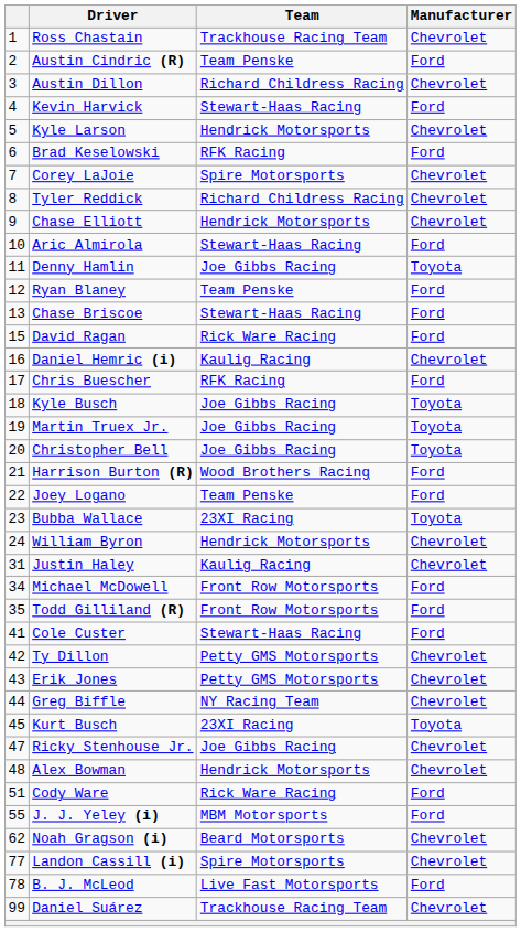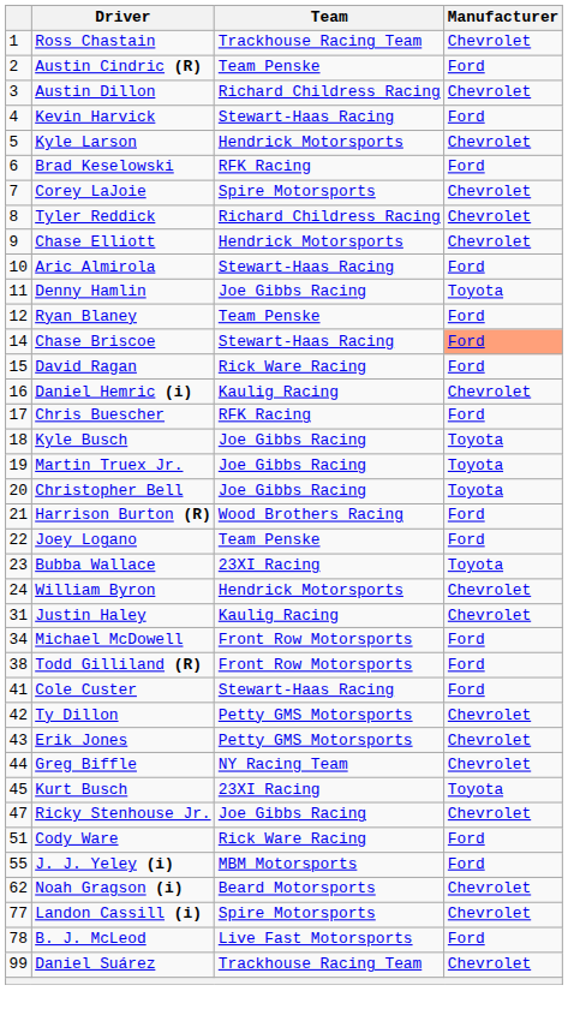 <table class="wikitable" style="font-size:95%">
 <tr>
 <th></th>
 <th>Driver</th>
 <th>Team</th>
 <th>Manufacturer</th>
 </tr>
 <tr>
 <td>1</td>
 <td><a href='#'>Ross Chastain</a></td>
 <td><a href='#'>Trackhouse Racing Team</a></td>
 <td><a href='#'>Chevrolet</a></td>
 </tr>
 <tr>
 <td>2</td>
 <td><a href='#'>Austin Cindric</a> <strong>(R)</strong></td>
 <td><a href='#'>Team Penske</a></td>
 <td><a href='#'>Ford</a></td>
 </tr>
 <tr>
 <td>3</td>
 <td><a href='#'>Austin Dillon</a></td>
 <td><a href='#'>Richard Childress Racing</a></td>
 <td><a href='#'>Chevrolet</a></td>
 </tr>
 <tr>
 <td>4</td>
 <td><a href='#'>Kevin Harvick</a></td>
 <td><a href='#'>Stewart-Haas Racing</a></td>
 <td><a href='#'>Ford</a></td>
 </tr>
 <tr>
 <td>5</td>
 <td><a href='#'>Kyle Larson</a></td>
 <td><a href='#'>Hendrick Motorsports</a></td>
 <td><a href='#'>Chevrolet</a></td>
 </tr>
 <tr>
 <td>6</td>
 <td><a href='#'>Brad Keselowski</a></td>
 <td><a href='#'>RFK Racing</a></td>
 <td><a href='#'>Ford</a></td>
 </tr>
 <tr>
 <td>7</td>
 <td><a href='#'>Corey LaJoie</a></td>
 <td><a href='#'>Spire Motorsports</a></td>
 <td><a href='#'>Chevrolet</a></td>
 </tr>
 <tr>
 <td>8</td>
 <td><a href='#'>Tyler Reddick</a></td>
 <td><a href='#'>Richard Childress Racing</a></td>
 <td><a href='#'>Chevrolet</a></td>
 </tr>
 <tr>
 <td>9</td>
 <td><a href='#'>Chase Elliott</a></td>
 <td><a href='#'>Hendrick Motorsports</a></td>
 <td><a href='#'>Chevrolet</a></td>
 </tr>
 <tr>
 <td>10</td>
 <td><a href='#'>Aric Almirola</a></td>
 <td><a href='#'>Stewart-Haas Racing</a></td>
 <td><a href='#'>Ford</a></td>
 </tr>
 <tr>
 <td>11</td>
 <td><a href='#'>Denny Hamlin</a></td>
 <td><a href='#'>Joe Gibbs Racing</a></td>
 <td><a href='#'>Toyota</a></td>
 </tr>
 <tr>
 <td>12</td>
 <td><a href='#'>Ryan Blaney</a></td>
 <td><a href='#'>Team Penske</a></td>
 <td><a href='#'>Ford</a></td>
 </tr>
 <tr>
-<td>13</td>
+<td>14</td>
 <td><a href='#'>Chase Briscoe</a></td>
 <td><a href='#'>Stewart-Haas Racing</a></td>
-<td><a href='#'>Ford</a></td>
+<td style="background: lightsalmon;"><a href='#'>Ford</a></td>
 </tr>
 <tr>
 <td>15</td>
 <td><a href='#'>David Ragan</a></td>
 <td><a href='#'>Rick Ware Racing</a></td>
 <td><a href='#'>Ford</a></td>
 </tr>
 <tr>
 <td>16</td>
 <td><a href='#'>Daniel Hemric</a> <strong>(i)</strong></td>
 <td><a href='#'>Kaulig Racing</a></td>
 <td><a href='#'>Chevrolet</a></td>
 </tr>
 <tr>
 <td>17</td>
 <td><a href='#'>Chris Buescher</a></td>
 <td><a href='#'>RFK Racing</a></td>
 <td><a href='#'>Ford</a></td>
 </tr>
 <tr>
 <td>18</td>
 <td><a href='#'>Kyle Busch</a></td>
 <td><a href='#'>Joe Gibbs Racing</a></td>
 <td><a href='#'>Toyota</a></td>
 </tr>
 <tr>
 <td>19</td>
 <td><a href='#'>Martin Truex Jr.</a></td>
 <td><a href='#'>Joe Gibbs Racing</a></td>
 <td><a href='#'>Toyota</a></td>
 </tr>
 <tr>
 <td>20</td>
 <td><a href='#'>Christopher Bell</a></td>
 <td><a href='#'>Joe Gibbs Racing</a></td>
 <td><a href='#'>Toyota</a></td>
 </tr>
 <tr>
 <td>21</td>
 <td><a href='#'>Harrison Burton</a> <strong>(R)</strong></td>
 <td><a href='#'>Wood Brothers Racing</a></td>
 <td><a href='#'>Ford</a></td>
 </tr>
 <tr>
 <td>22</td>
 <td><a href='#'>Joey Logano</a></td>
 <td><a href='#'>Team Penske</a></td>
 <td><a href='#'>Ford</a></td>
 </tr>
 <tr>
 <td>23</td>
 <td><a href='#'>Bubba Wallace</a></td>
 <td><a href='#'>23XI Racing</a></td>
 <td><a href='#'>Toyota</a></td>
 </tr>
 <tr>
 <td>24</td>
 <td><a href='#'>William Byron</a></td>
 <td><a href='#'>Hendrick Motorsports</a></td>
 <td><a href='#'>Chevrolet</a></td>
 </tr>
 <tr>
 <td>31</td>
 <td><a href='#'>Justin Haley</a></td>
 <td><a href='#'>Kaulig Racing</a></td>
 <td><a href='#'>Chevrolet</a></td>
 </tr>
 <tr>
 <td>34</td>
 <td><a href='#'>Michael McDowell</a></td>
 <td><a href='#'>Front Row Motorsports</a></td>
 <td><a href='#'>Ford</a></td>
 </tr>
 <tr>
-<td>35</td>
+<td>38</td>
 <td><a href='#'>Todd Gilliland</a> <strong>(R)</strong></td>
 <td><a href='#'>Front Row Motorsports</a></td>
 <td><a href='#'>Ford</a></td>
 </tr>
 <tr>
 <td>41</td>
 <td><a href='#'>Cole Custer</a></td>
 <td><a href='#'>Stewart-Haas Racing</a></td>
 <td><a href='#'>Ford</a></td>
 </tr>
 <tr>
 <td>42</td>
 <td><a href='#'>Ty Dillon</a></td>
 <td><a href='#'>Petty GMS Motorsports</a></td>
 <td><a href='#'>Chevrolet</a></td>
 </tr>
 <tr>
 <td>43</td>
 <td><a href='#'>Erik Jones</a></td>
 <td><a href='#'>Petty GMS Motorsports</a></td>
 <td><a href='#'>Chevrolet</a></td>
 </tr>
 <tr>
 <td>44</td>
 <td><a href='#'>Greg Biffle</a></td>
 <td><a href='#'>NY Racing Team</a></td>
 <td><a href='#'>Chevrolet</a></td>
 </tr>
 <tr>
 <td>45</td>
 <td><a href='#'>Kurt Busch</a></td>
 <td><a href='#'>23XI Racing</a></td>
 <td><a href='#'>Toyota</a></td>
 </tr>
 <tr>
 <td>47</td>
 <td><a href='#'>Ricky Stenhouse Jr.</a></td>
 <td><a href='#'>Joe Gibbs Racing</a></td>
-<td><a href='#'>Chevrolet</a></td>
-</tr>
-<tr>
-<td>48</td>
-<td><a href='#'>Alex Bowman</a></td>
-<td><a href='#'>Hendrick Motorsports</a></td>
 <td><a href='#'>Chevrolet</a></td>
 </tr>
 <tr>
 <td>51</td>
 <td><a href='#'>Cody Ware</a></td>
 <td><a href='#'>Rick Ware Racing</a></td>
 <td><a href='#'>Ford</a></td>
 </tr>
 <tr>
 <td>55</td>
 <td><a href='#'>J. J. Yeley</a> <strong>(i)</strong></td>
 <td><a href='#'>MBM Motorsports</a></td>
 <td><a href='#'>Ford</a></td>
 </tr>
 <tr>
 <td>62</td>
 <td><a href='#'>Noah Gragson</a> <strong>(i)</strong></td>
 <td><a href='#'>Beard Motorsports</a></td>
 <td><a href='#'>Chevrolet</a></td>
 </tr>
 <tr>
 <td>77</td>
 <td><a href='#'>Landon Cassill</a> <strong>(i)</strong></td>
 <td><a href='#'>Spire Motorsports</a></td>
 <td><a href='#'>Chevrolet</a></td>
 </tr>
 <tr>
 <td>78</td>
 <td><a href='#'>B. J. McLeod</a></td>
 <td><a href='#'>Live Fast Motorsports</a></td>
 <td><a href='#'>Ford</a></td>
 </tr>
 <tr>
 <td>99</td>
 <td><a href='#'>Daniel Suárez</a></td>
 <td><a href='#'>Trackhouse Racing Team</a></td>
 <td><a href='#'>Chevrolet</a></td>
 </tr>
 <tr>
 <th colspan="4"></th>
 </tr>
 </table>
